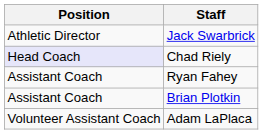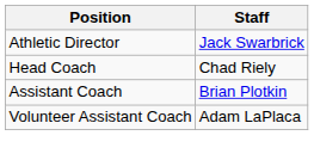 <table class="wikitable">
 <tr>
 <th>Position</th>
 <th>Staff</th>
 </tr>
 <tr>
 <td>Athletic Director</td>
 <td><a href='#'>Jack Swarbrick</a></td>
 </tr>
 <tr>
-<td style="background: lavender;">Head Coach</td>
+<td>Head Coach</td>
 <td>Chad Riely</td>
-</tr>
-<tr>
-<td>Assistant Coach</td>
-<td>Ryan Fahey</td>
 </tr>
 <tr>
 <td>Assistant Coach</td>
 <td><a href='#'>Brian Plotkin</a></td>
 </tr>
 <tr>
 <td>Volunteer Assistant Coach</td>
 <td>Adam LaPlaca</td>
 </tr>
 </table>
